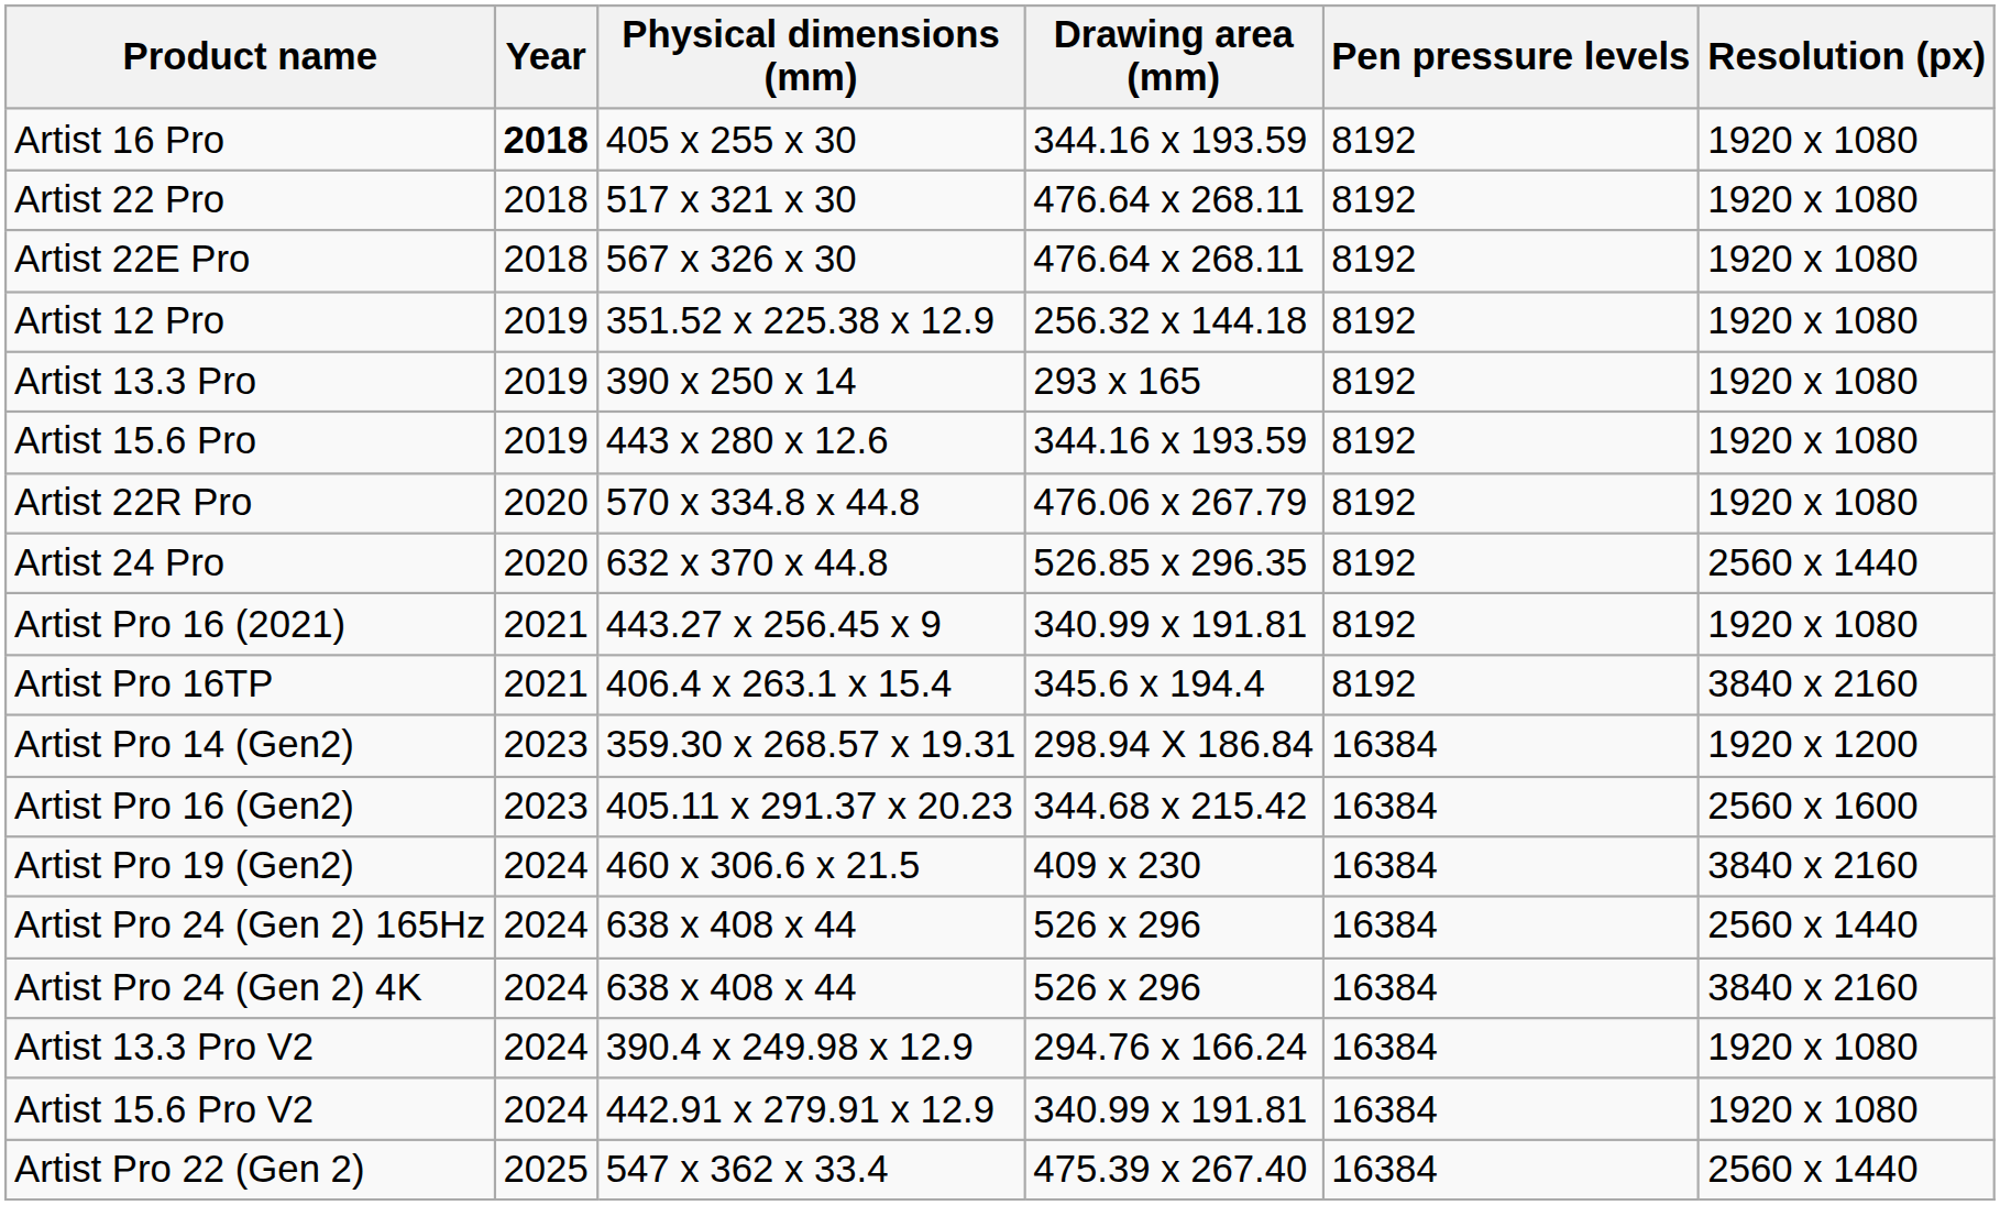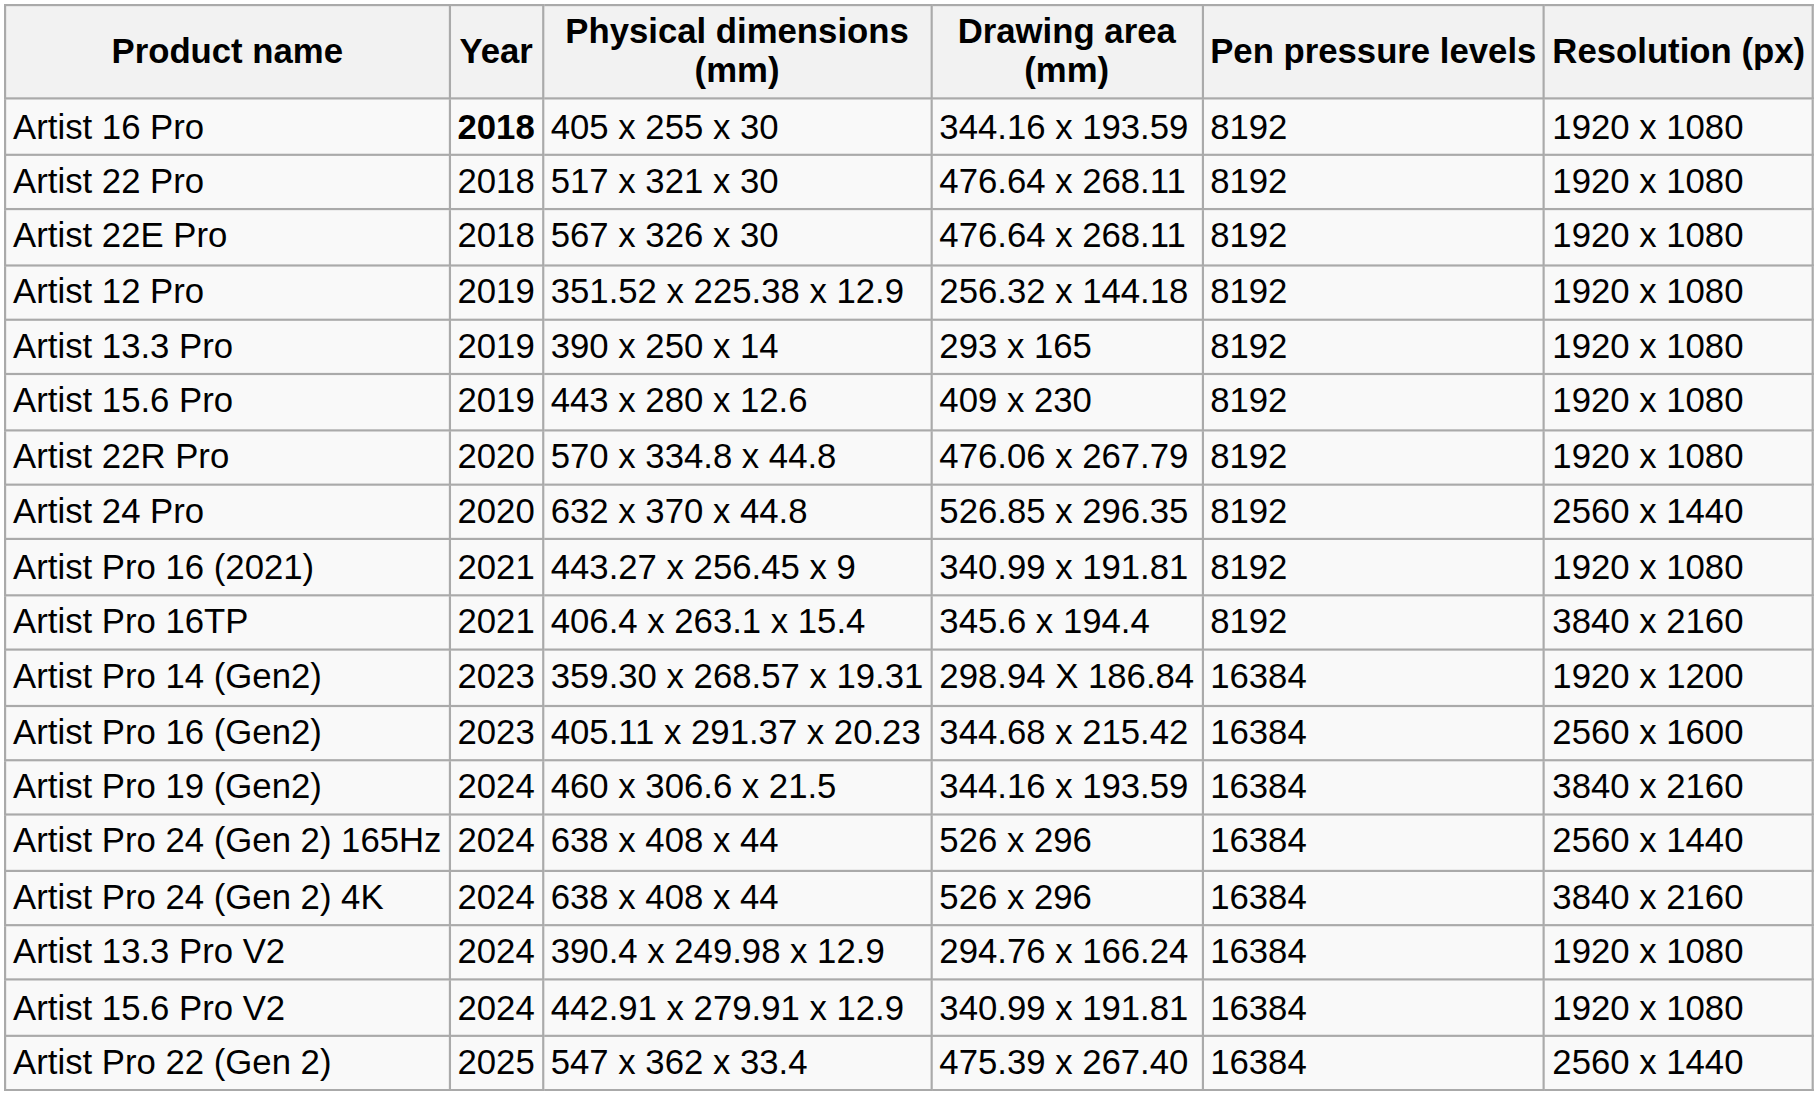 <table class="wikitable sortable">
 <tr>
 <th>Product name</th>
 <th>Year</th>
 <th>Physical dimensions<br>(mm)</th>
 <th>Drawing area<br>(mm)</th>
 <th>Pen pressure levels</th>
 <th>Resolution (px)</th>
 </tr>
 <tr>
 <td>Artist 16 Pro</td>
 <td><strong>2018</strong></td>
 <td>405 x 255 x 30</td>
 <td>344.16 x 193.59</td>
 <td>8192</td>
 <td>1920 x 1080</td>
 </tr>
 <tr>
 <td>Artist 22 Pro</td>
 <td>2018</td>
 <td>517 x 321 x 30</td>
 <td>476.64 x 268.11</td>
 <td>8192</td>
 <td>1920 x 1080</td>
 </tr>
 <tr>
 <td>Artist 22E Pro</td>
 <td>2018</td>
 <td>567 x 326 x 30</td>
 <td>476.64 x 268.11</td>
 <td>8192</td>
 <td>1920 x 1080</td>
 </tr>
 <tr>
 <td>Artist 12 Pro</td>
 <td>2019</td>
 <td>351.52 x 225.38 x 12.9</td>
 <td>256.32 x 144.18</td>
 <td>8192</td>
 <td>1920 x 1080</td>
 </tr>
 <tr>
 <td>Artist 13.3 Pro</td>
 <td>2019</td>
 <td>390 x 250 x 14</td>
 <td>293 x 165</td>
 <td>8192</td>
 <td>1920 x 1080</td>
 </tr>
 <tr>
 <td>Artist 15.6 Pro</td>
 <td>2019</td>
 <td>443 x 280 x 12.6</td>
-<td>344.16 x 193.59</td>
+<td>409 x 230</td>
 <td>8192</td>
 <td>1920 x 1080</td>
 </tr>
 <tr>
 <td>Artist 22R Pro</td>
 <td>2020</td>
 <td>570 x 334.8 x 44.8</td>
 <td>476.06 x 267.79</td>
 <td>8192</td>
 <td>1920 x 1080</td>
 </tr>
 <tr>
 <td>Artist 24 Pro</td>
 <td>2020</td>
 <td>632 x 370 x 44.8</td>
 <td>526.85 x 296.35</td>
 <td>8192</td>
 <td>2560 x 1440</td>
 </tr>
 <tr>
 <td>Artist Pro 16 (2021)</td>
 <td>2021</td>
 <td>443.27 x 256.45 x 9</td>
 <td>340.99 x 191.81</td>
 <td>8192</td>
 <td>1920 x 1080</td>
 </tr>
 <tr>
 <td>Artist Pro 16TP</td>
 <td>2021</td>
 <td>406.4 x 263.1 x 15.4</td>
 <td>345.6 x 194.4</td>
 <td>8192</td>
 <td>3840 x 2160</td>
 </tr>
 <tr>
 <td>Artist Pro 14 (Gen2)</td>
 <td>2023</td>
 <td>359.30 x 268.57 x 19.31</td>
 <td>298.94 X 186.84</td>
 <td>16384</td>
 <td>1920 x 1200</td>
 </tr>
 <tr>
 <td>Artist Pro 16 (Gen2)</td>
 <td>2023</td>
 <td>405.11 x 291.37 x 20.23</td>
 <td>344.68 x 215.42</td>
 <td>16384</td>
 <td>2560 x 1600</td>
 </tr>
 <tr>
 <td>Artist Pro 19 (Gen2)</td>
 <td>2024</td>
 <td>460 x 306.6 x 21.5</td>
-<td>409 x 230</td>
+<td>344.16 x 193.59</td>
 <td>16384</td>
 <td>3840 x 2160</td>
 </tr>
 <tr>
 <td>Artist Pro 24 (Gen 2) 165Hz</td>
 <td>2024</td>
 <td>638 x 408 x 44</td>
 <td>526 x 296</td>
 <td>16384</td>
 <td>2560 x 1440</td>
 </tr>
 <tr>
 <td>Artist Pro 24 (Gen 2) 4K</td>
 <td>2024</td>
 <td>638 x 408 x 44</td>
 <td>526 x 296</td>
 <td>16384</td>
 <td>3840 x 2160</td>
 </tr>
 <tr>
 <td>Artist 13.3 Pro V2</td>
 <td>2024</td>
 <td>390.4 x 249.98 x 12.9</td>
 <td>294.76 x 166.24</td>
 <td>16384</td>
 <td>1920 x 1080</td>
 </tr>
 <tr>
 <td>Artist 15.6 Pro V2</td>
 <td>2024</td>
 <td>442.91 x 279.91 x 12.9</td>
 <td>340.99 x 191.81</td>
 <td>16384</td>
 <td>1920 x 1080</td>
 </tr>
 <tr>
 <td>Artist Pro 22 (Gen 2)</td>
 <td>2025</td>
 <td>547 x 362 x 33.4</td>
 <td>475.39 x 267.40</td>
 <td>16384</td>
 <td>2560 x 1440</td>
 </tr>
 </table>
